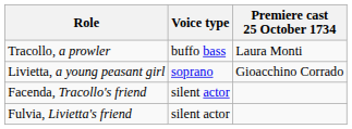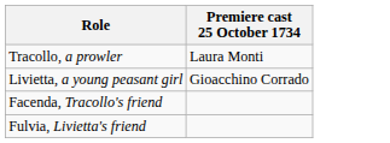 <table class="wikitable">
 <tr>
 <th>Role</th>
-<th>Voice type</th>
 <th>Premiere cast<br>25 October 1734</th>
 </tr>
 <tr>
 <td>Tracollo, <em>a prowler</em></td>
-<td>buffo <a href='#'>bass</a></td>
 <td>Laura Monti</td>
 </tr>
 <tr>
 <td>Livietta, <em>a young peasant girl</em></td>
-<td><a href='#'>soprano</a></td>
 <td>Gioacchino Corrado</td>
 </tr>
 <tr>
 <td>Facenda, <em>Tracollo's friend</em></td>
-<td>silent <a href='#'>actor</a></td>
 <td></td>
 </tr>
 <tr>
 <td>Fulvia, <em>Livietta's friend</em></td>
-<td>silent actor</td>
 <td></td>
 </tr>
 </table>
